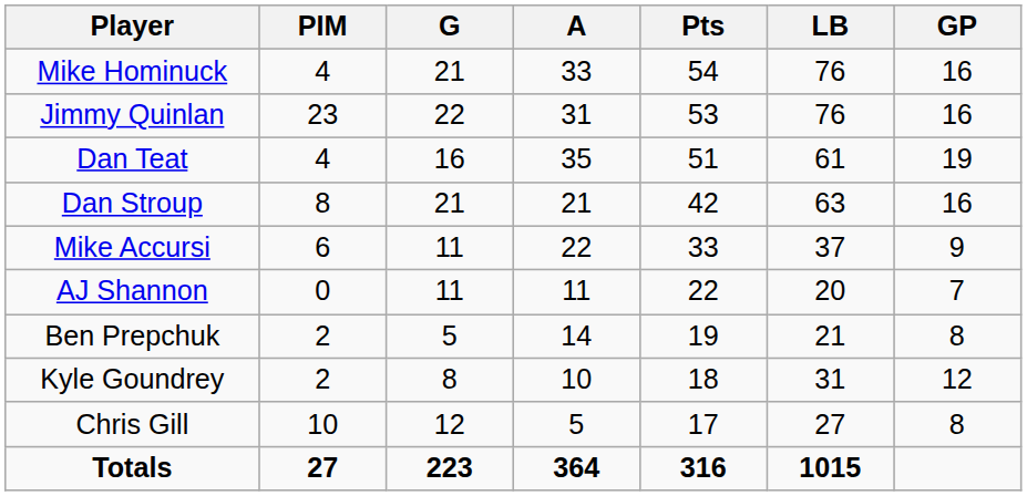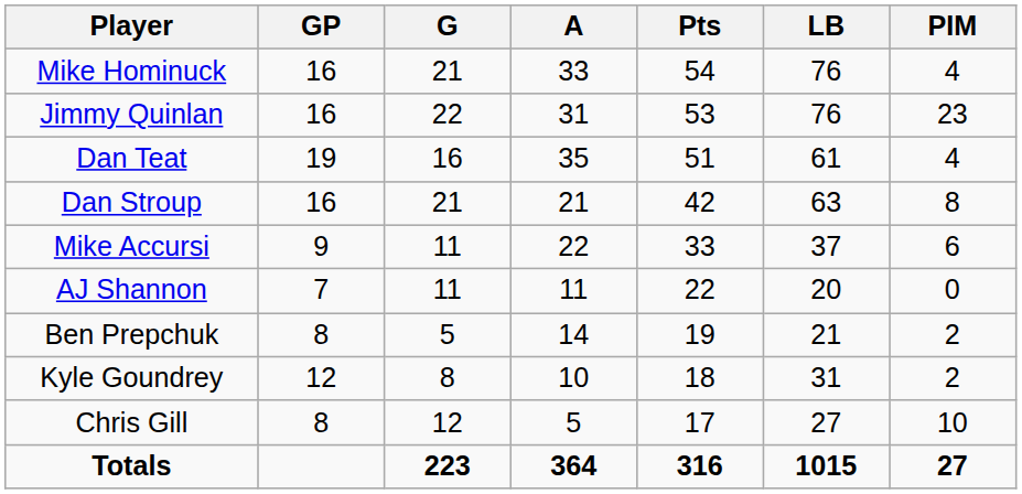 <table class="wikitable sortable">
 <tr align=center>
 <th width="20%">Player</th>
-<th width="10%">PIM</th>
+<th width="10%">GP</th>
 <th width="10%">G</th>
 <th width="10%">A</th>
 <th width="10%">Pts</th>
 <th width="10%">LB</th>
-<th width="10%">GP</th>
+<th width="10%">PIM</th>
 </tr>
 <tr align=center>
 <td><a href='#'>Mike Hominuck</a></td>
-<td>4</td>
+<td>16</td>
 <td>21</td>
 <td>33</td>
 <td>54</td>
 <td>76</td>
-<td>16</td>
+<td>4</td>
 </tr>
 <tr align=center>
 <td><a href='#'>Jimmy Quinlan</a></td>
-<td>23</td>
+<td>16</td>
 <td>22</td>
 <td>31</td>
 <td>53</td>
 <td>76</td>
-<td>16</td>
+<td>23</td>
 </tr>
 <tr align=center>
 <td><a href='#'>Dan Teat</a></td>
-<td>4</td>
+<td>19</td>
 <td>16</td>
 <td>35</td>
 <td>51</td>
 <td>61</td>
-<td>19</td>
+<td>4</td>
 </tr>
 <tr align=center>
 <td><a href='#'>Dan Stroup</a></td>
-<td>8</td>
+<td>16</td>
 <td>21</td>
 <td>21</td>
 <td>42</td>
 <td>63</td>
-<td>16</td>
+<td>8</td>
 </tr>
 <tr align=center>
 <td><a href='#'>Mike Accursi</a></td>
-<td>6</td>
+<td>9</td>
 <td>11</td>
 <td>22</td>
 <td>33</td>
 <td>37</td>
-<td>9</td>
+<td>6</td>
 </tr>
 <tr align=center>
 <td><a href='#'>AJ Shannon</a></td>
-<td>0</td>
+<td>7</td>
 <td>11</td>
 <td>11</td>
 <td>22</td>
 <td>20</td>
-<td>7</td>
+<td>0</td>
 </tr>
 <tr align=center>
 <td>Ben Prepchuk</td>
-<td>2</td>
+<td>8</td>
 <td>5</td>
 <td>14</td>
 <td>19</td>
 <td>21</td>
-<td>8</td>
+<td>2</td>
 </tr>
 <tr align=center>
 <td>Kyle Goundrey</td>
-<td>2</td>
+<td>12</td>
 <td>8</td>
 <td>10</td>
 <td>18</td>
 <td>31</td>
-<td>12</td>
+<td>2</td>
 </tr>
 <tr align=center>
 <td>Chris Gill</td>
-<td>10</td>
+<td>8</td>
 <td>12</td>
 <td>5</td>
 <td>17</td>
 <td>27</td>
-<td>8</td>
+<td>10</td>
 </tr>
 <tr align=center>
 <td><strong>Totals</strong></td>
-<td><strong>27</strong></td>
+<td></td>
 <td><strong>223</strong></td>
 <td><strong>364</strong></td>
 <td><strong>316</strong></td>
 <td><strong>1015</strong></td>
-<td></td>
+<td><strong>27</strong></td>
 </tr>
 </table>
